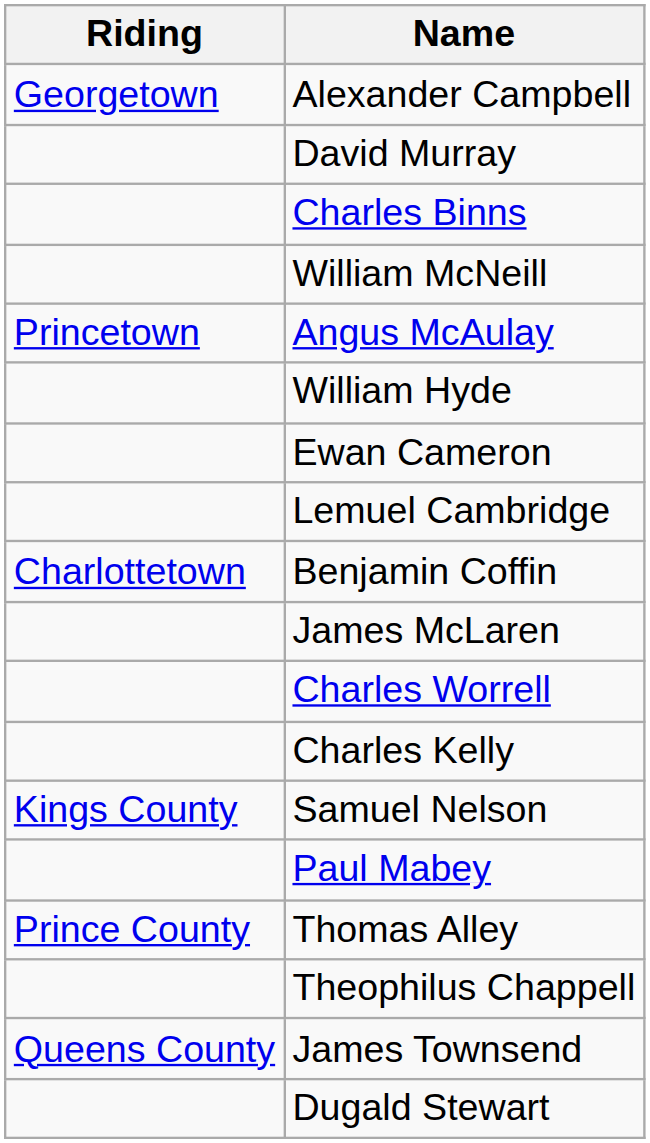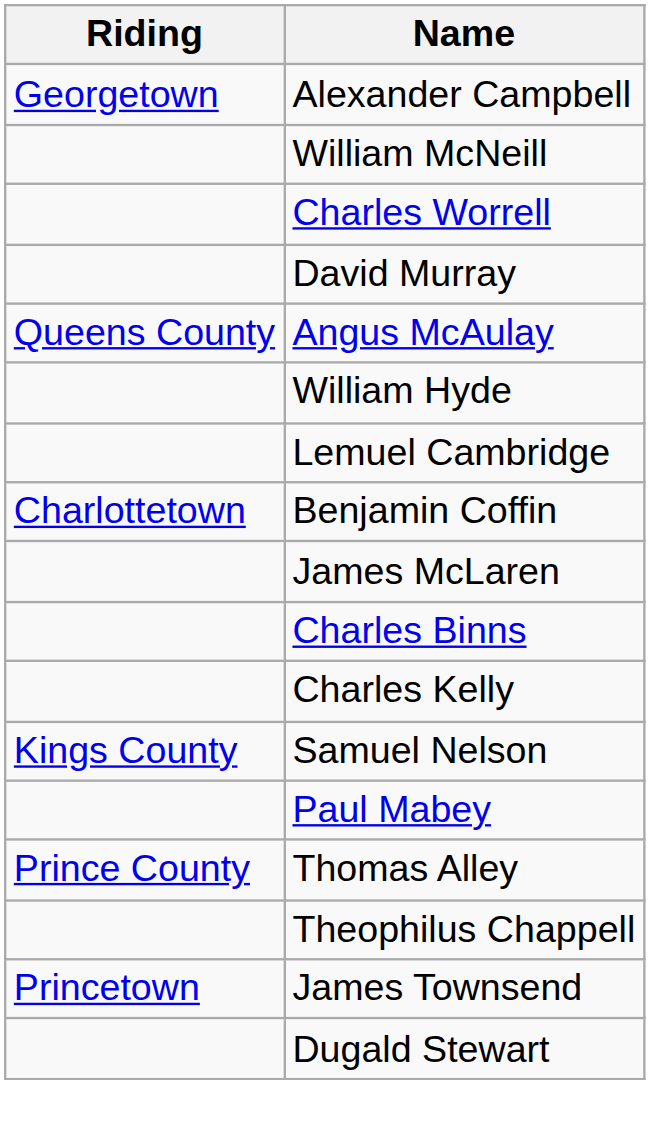 <table class="wikitable">
 <tr>
 <th>Riding</th>
 <th>Name</th>
 </tr>
 <tr>
 <td><a href='#'>Georgetown</a></td>
 <td>Alexander Campbell</td>
 </tr>
 <tr>
 <td></td>
+<td>William McNeill</td>
+</tr>
+<tr>
+<td></td>
+<td><a href='#'>Charles Worrell</a></td>
+</tr>
+<tr>
+<td></td>
 <td>David Murray</td>
 </tr>
 <tr>
-<td></td>
-<td><a href='#'>Charles Binns</a></td>
-</tr>
-<tr>
-<td></td>
-<td>William McNeill</td>
-</tr>
-<tr>
-<td><a href='#'>Princetown</a></td>
+<td><a href='#'>Queens County</a></td>
 <td><a href='#'>Angus McAulay</a></td>
 </tr>
 <tr>
 <td></td>
 <td>William Hyde</td>
-</tr>
-<tr>
-<td></td>
-<td>Ewan Cameron</td>
 </tr>
 <tr>
 <td></td>
 <td>Lemuel Cambridge</td>
 </tr>
 <tr>
 <td><a href='#'>Charlottetown</a></td>
 <td>Benjamin Coffin</td>
 </tr>
 <tr>
 <td></td>
 <td>James McLaren</td>
 </tr>
 <tr>
 <td></td>
-<td><a href='#'>Charles Worrell</a></td>
+<td><a href='#'>Charles Binns</a></td>
 </tr>
 <tr>
 <td></td>
 <td>Charles Kelly</td>
 </tr>
 <tr>
 <td><a href='#'>Kings County</a></td>
 <td>Samuel Nelson</td>
 </tr>
 <tr>
 <td></td>
 <td><a href='#'>Paul Mabey</a></td>
 </tr>
 <tr>
 <td><a href='#'>Prince County</a></td>
 <td>Thomas Alley</td>
 </tr>
 <tr>
 <td></td>
 <td>Theophilus Chappell</td>
 </tr>
 <tr>
-<td><a href='#'>Queens County</a></td>
+<td><a href='#'>Princetown</a></td>
 <td>James Townsend</td>
 </tr>
 <tr>
 <td></td>
 <td>Dugald Stewart</td>
 </tr>
 </table>
